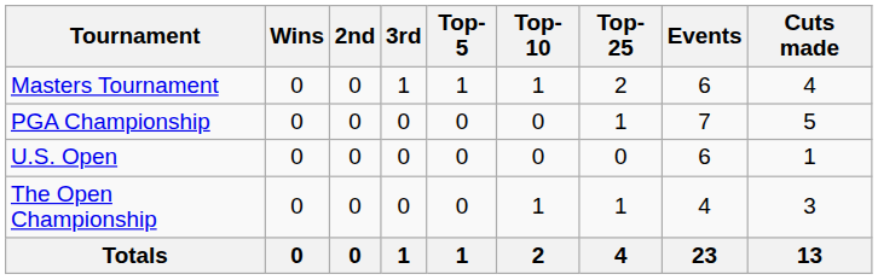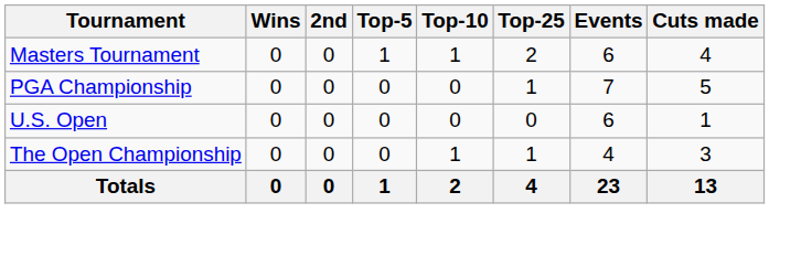 <table class=wikitable style=text-align:center>
 <tr>
 <th>Tournament</th>
 <th>Wins</th>
 <th>2nd</th>
-<th>3rd</th>
 <th>Top-5</th>
 <th>Top-10</th>
 <th>Top-25</th>
 <th>Events</th>
 <th>Cuts made</th>
 </tr>
 <tr>
 <td align=left><a href='#'>Masters Tournament</a></td>
 <td>0</td>
 <td>0</td>
 <td>1</td>
 <td>1</td>
-<td>1</td>
 <td>2</td>
 <td>6</td>
 <td>4</td>
 </tr>
 <tr>
 <td align=left><a href='#'>PGA Championship</a></td>
-<td>0</td>
 <td>0</td>
 <td>0</td>
 <td>0</td>
 <td>0</td>
 <td>1</td>
 <td>7</td>
 <td>5</td>
 </tr>
 <tr>
 <td align=left><a href='#'>U.S. Open</a></td>
 <td>0</td>
 <td>0</td>
 <td>0</td>
 <td>0</td>
 <td>0</td>
-<td>0</td>
 <td>6</td>
 <td>1</td>
 </tr>
 <tr>
 <td align=left><a href='#'>The Open Championship</a></td>
-<td>0</td>
 <td>0</td>
 <td>0</td>
 <td>0</td>
 <td>1</td>
 <td>1</td>
 <td>4</td>
 <td>3</td>
 </tr>
 <tr>
 <th>Totals</th>
 <th>0</th>
 <th>0</th>
 <th>1</th>
-<th>1</th>
 <th>2</th>
 <th>4</th>
 <th>23</th>
 <th>13</th>
 </tr>
 </table>
